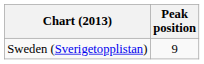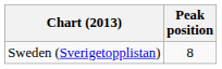 <table class="wikitable">
 <tr>
 <th>Chart (2013)</th>
 <th>Peak<br>position</th>
 </tr>
 <tr>
 <td>Sweden (<a href='#'>Sverigetopplistan</a>)</td>
-<td align="center">9</td>
+<td align="center">8</td>
 </tr>
 </table>
